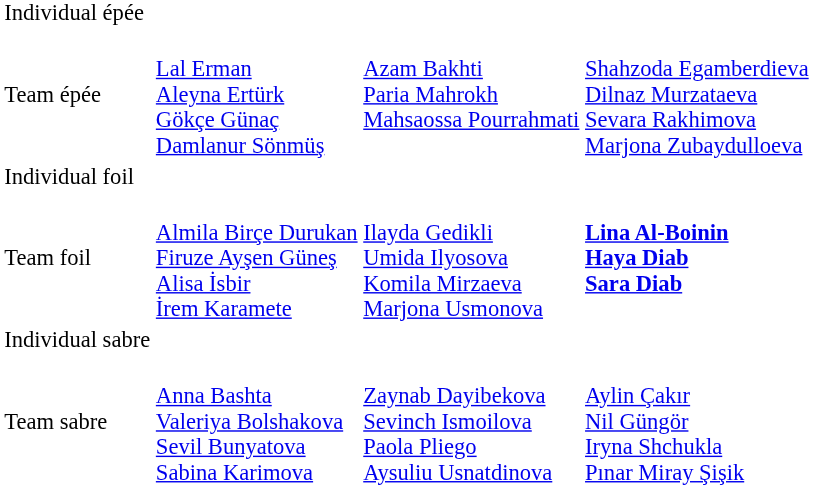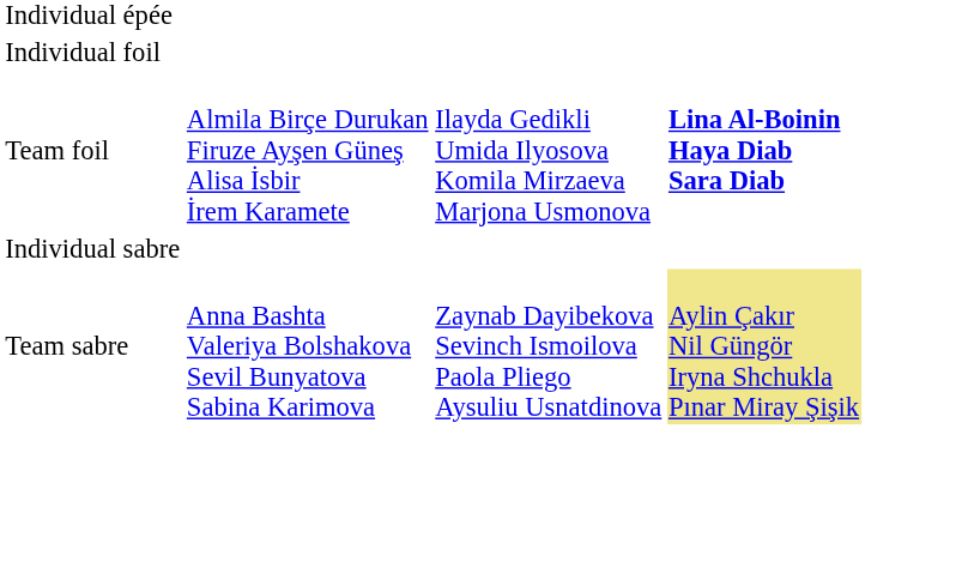 <table>
 <tr>
 <td rowspan=2>Individual épée</td>
 <td rowspan=2></td>
 <td rowspan=2></td>
 <td></td>
 </tr>
 <tr>
 <td></td>
-</tr>
-<tr>
-<td>Team épée</td>
-<td valign=top><br><a href='#'>Lal Erman</a><br><a href='#'>Aleyna Ertürk</a><br><a href='#'>Gökçe Günaç</a><br><a href='#'>Damlanur Sönmüş</a></td>
-<td valign=top><br><a href='#'>Azam Bakhti</a><br><a href='#'>Paria Mahrokh</a><br><a href='#'>Mahsaossa Pourrahmati</a></td>
-<td valign=top><br><a href='#'>Shahzoda Egamberdieva</a><br><a href='#'>Dilnaz Murzataeva</a><br><a href='#'>Sevara Rakhimova</a><br><a href='#'>Marjona Zubaydulloeva</a></td>
 </tr>
 <tr>
 <td rowspan=2>Individual foil</td>
 <td rowspan=2></td>
 <td rowspan=2></td>
 <td></td>
 </tr>
 <tr>
 <td></td>
 </tr>
 <tr>
 <td>Team foil</td>
 <td valign=top><br><a href='#'>Almila Birçe Durukan</a><br><a href='#'>Firuze Ayşen Güneş</a><br><a href='#'>Alisa İsbir</a><br><a href='#'>İrem Karamete</a></td>
 <td valign=top><br><a href='#'>Ilayda Gedikli</a><br><a href='#'>Umida Ilyosova</a><br><a href='#'>Komila Mirzaeva</a><br><a href='#'>Marjona Usmonova</a></td>
 <td valign=top><strong><br><a href='#'>Lina Al-Boinin</a><br><a href='#'>Haya Diab</a><br><a href='#'>Sara Diab</a></strong></td>
 </tr>
 <tr>
 <td rowspan=2>Individual sabre</td>
 <td rowspan=2></td>
 <td rowspan=2></td>
 <td></td>
 </tr>
 <tr>
 <td></td>
 </tr>
 <tr>
 <td>Team sabre</td>
 <td><br><a href='#'>Anna Bashta</a><br><a href='#'>Valeriya Bolshakova</a><br><a href='#'>Sevil Bunyatova</a><br><a href='#'>Sabina Karimova</a></td>
 <td><br><a href='#'>Zaynab Dayibekova</a><br><a href='#'>Sevinch Ismoilova</a><br><a href='#'>Paola Pliego</a><br><a href='#'>Aysuliu Usnatdinova</a></td>
-<td><br><a href='#'>Aylin Çakır</a><br><a href='#'>Nil Güngör</a><br><a href='#'>Iryna Shchukla</a><br><a href='#'>Pınar Miray Şişik</a></td>
+<td style="background: khaki;"><br><a href='#'>Aylin Çakır</a><br><a href='#'>Nil Güngör</a><br><a href='#'>Iryna Shchukla</a><br><a href='#'>Pınar Miray Şişik</a></td>
 </tr>
 </table>
